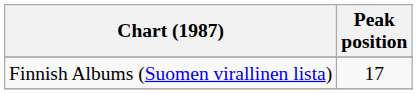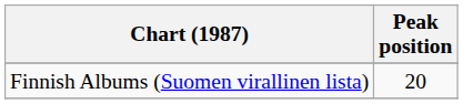 <table class="wikitable plainrowheaders sortable">
 <tr>
 <th scope="col">Chart (1987)</th>
 <th scope="col">Peak<br>position</th>
 </tr>
 <tr>
 </tr>
 <tr>
 <td>Finnish Albums (<a href='#'>Suomen virallinen lista</a>)</td>
-<td style="text-align:center;">17</td>
+<td style="text-align:center;">20</td>
 </tr>
 <tr>
 </tr>
 <tr>
 </tr>
 <tr>
 </tr>
 <tr>
 </tr>
 <tr>
 </tr>
 </table>
